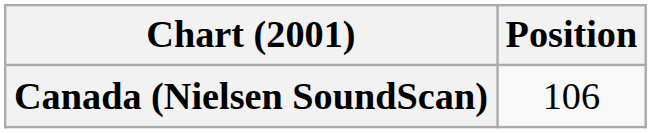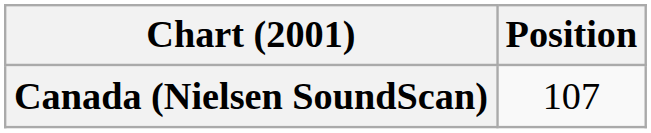 <table class="wikitable plainrowheaders" style="text-align:center">
 <tr>
 <th scope="col">Chart (2001)</th>
 <th scope="col">Position</th>
 </tr>
 <tr>
 <th scope="row">Canada (Nielsen SoundScan)</th>
-<td>106</td>
+<td>107</td>
 </tr>
 </table>
